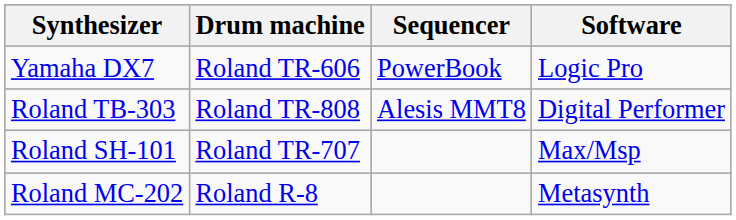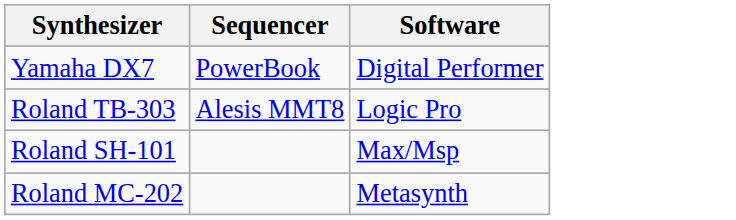 <table class="wikitable">
 <tr>
 <th>Synthesizer</th>
-<th>Drum machine</th>
 <th>Sequencer</th>
 <th>Software</th>
 </tr>
 <tr>
 <td><a href='#'>Yamaha DX7</a></td>
-<td><a href='#'>Roland TR-606</a></td>
 <td><a href='#'>PowerBook</a></td>
+<td><a href='#'>Digital Performer</a></td>
+</tr>
+<tr>
+<td><a href='#'>Roland TB-303</a></td>
+<td><a href='#'>Alesis MMT8</a></td>
 <td><a href='#'>Logic Pro</a></td>
 </tr>
 <tr>
-<td><a href='#'>Roland TB-303</a></td>
-<td><a href='#'>Roland TR-808</a></td>
-<td><a href='#'>Alesis MMT8</a></td>
-<td><a href='#'>Digital Performer</a></td>
-</tr>
-<tr>
 <td><a href='#'>Roland SH-101</a></td>
-<td><a href='#'>Roland TR-707</a></td>
 <td></td>
 <td><a href='#'>Max/Msp</a></td>
 </tr>
 <tr>
 <td><a href='#'>Roland MC-202</a></td>
-<td><a href='#'>Roland R-8</a></td>
 <td></td>
 <td><a href='#'>Metasynth</a></td>
 </tr>
 </table>
